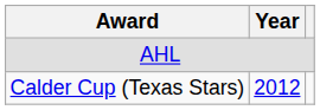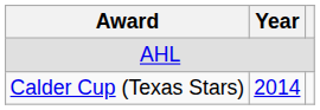 <table class="wikitable">
 <tr>
 <th>Award</th>
 <th>Year</th>
 <th></th>
 </tr>
 <tr ALIGN="center" bgcolor="#e0e0e0">
 <td colspan="3"><a href='#'>AHL</a></td>
 </tr>
 <tr>
 <td><a href='#'>Calder Cup</a> (Texas Stars)</td>
-<td><a href='#'>2012</a></td>
+<td><a href='#'>2014</a></td>
 <td></td>
 </tr>
 </table>
